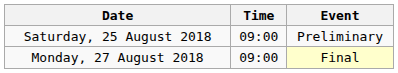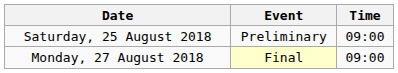 <table class = "wikitable" style="text-align:center;">
 <tr>
 <th width=220>Date</th>
+<th width=100>Event</th>
 <th width=50>Time</th>
-<th width=100>Event</th>
 </tr>
 <tr>
 <td>Saturday, 25 August 2018</td>
+<td>Preliminary</td>
 <td>09:00</td>
-<td>Preliminary</td>
 </tr>
 <tr>
 <td>Monday, 27 August 2018</td>
+<td bgcolor=ffffcc>Final</td>
 <td>09:00</td>
-<td bgcolor=ffffcc>Final</td>
 </tr>
 </table>
